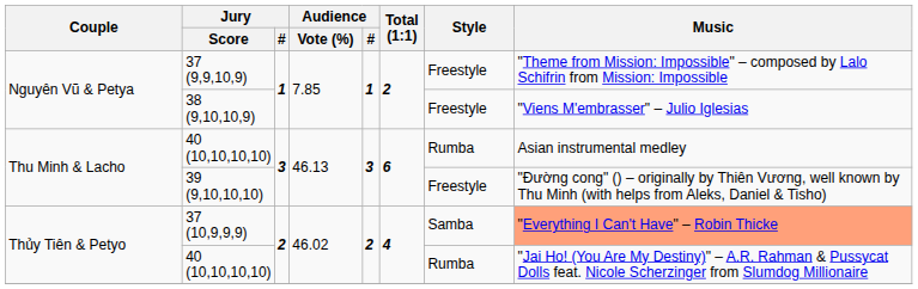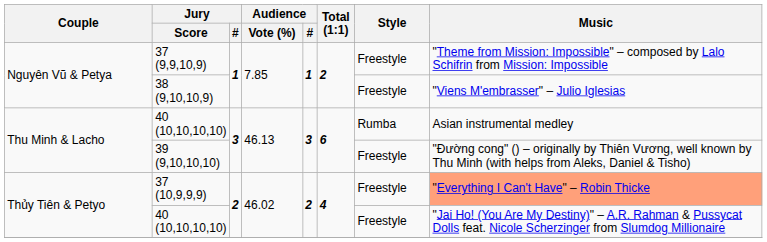 <table class="wikitable" style="width:80%;">
 <tr>
 <th rowspan=2 style="width:20%;">Couple</th>
 <th colspan=2 style="width:10%;">Jury</th>
 <th colspan=2 style="width:10%;">Audience</th>
 <th rowspan=2 style="width:5%;">Total<br> (1:1)</th>
 <th rowspan=2 style="width:10%;">Style</th>
 <th rowspan=2 style="width:45%;">Music</th>
 </tr>
 <tr>
 <th>Score</th>
 <th>#</th>
 <th>Vote (%)</th>
 <th>#</th>
 </tr>
 <tr>
 <td rowspan=2>Nguyên Vũ & Petya</td>
 <td>37<br> (9,9,10,9)</td>
 <td rowspan=2><strong><em>1</em></strong></td>
 <td rowspan=2>7.85</td>
 <td rowspan=2><strong><em>1</em></strong></td>
 <td rowspan=2><strong><em>2</em></strong></td>
 <td>Freestyle</td>
 <td>"<a href='#'>Theme from Mission: Impossible</a>" – composed by <a href='#'>Lalo Schifrin</a> from <a href='#'>Mission: Impossible</a></td>
 </tr>
 <tr>
 <td>38<br> (9,10,10,9)</td>
 <td>Freestyle</td>
 <td>"<a href='#'>Viens M'embrasser</a>" – <a href='#'>Julio Iglesias</a></td>
 </tr>
 <tr>
 <td rowspan=2>Thu Minh & Lacho</td>
 <td>40<br> (10,10,10,10)</td>
 <td rowspan=2><strong><em>3</em></strong></td>
 <td rowspan=2>46.13</td>
 <td rowspan=2><strong><em>3</em></strong></td>
 <td rowspan=2><strong><em>6</em></strong></td>
 <td>Rumba</td>
 <td>Asian instrumental medley</td>
 </tr>
 <tr>
 <td>39<br> (9,10,10,10)</td>
 <td>Freestyle</td>
 <td>"Đường cong" () – originally by Thiên Vương, well known by Thu Minh (with helps from Aleks, Daniel & Tisho)</td>
 </tr>
 <tr>
 <td rowspan=2>Thủy Tiên & Petyo</td>
 <td>37<br> (10,9,9,9)</td>
 <td rowspan=2><strong><em>2</em></strong></td>
 <td rowspan=2>46.02</td>
 <td rowspan=2><strong><em>2</em></strong></td>
 <td rowspan=2><strong><em>4</em></strong></td>
-<td>Samba</td>
+<td>Freestyle</td>
 <td style="background: lightsalmon;">"<a href='#'>Everything I Can't Have</a>" – <a href='#'>Robin Thicke</a></td>
 </tr>
 <tr>
 <td>40<br> (10,10,10,10)</td>
-<td>Rumba</td>
+<td>Freestyle</td>
 <td>"<a href='#'>Jai Ho! (You Are My Destiny)</a>" – <a href='#'>A.R. Rahman</a> & <a href='#'>Pussycat Dolls</a> feat. <a href='#'>Nicole Scherzinger</a> from <a href='#'>Slumdog Millionaire</a></td>
 </tr>
 <tr>
 </tr>
 </table>
